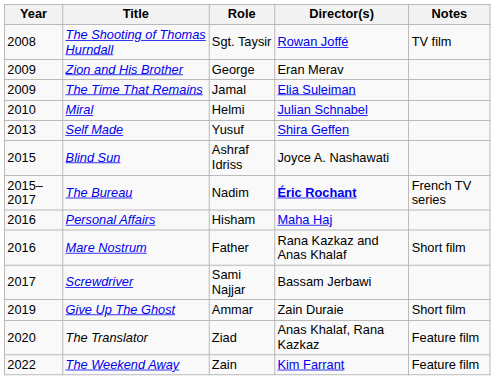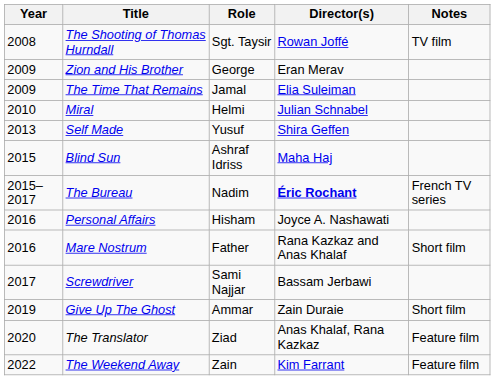 <table class="wikitable sortable">
 <tr>
 <th>Year</th>
 <th>Title</th>
 <th>Role</th>
 <th>Director(s)</th>
 <th class="unsortable">Notes</th>
 </tr>
 <tr>
 <td>2008</td>
 <td><em><a href='#'>The Shooting of Thomas Hurndall</a></em></td>
 <td>Sgt. Taysir</td>
 <td><a href='#'>Rowan Joffé</a></td>
 <td>TV film</td>
 </tr>
 <tr>
 <td>2009</td>
 <td><em><a href='#'>Zion and His Brother</a></em></td>
 <td>George</td>
 <td>Eran Merav</td>
 <td></td>
 </tr>
 <tr>
 <td>2009</td>
 <td><em><a href='#'>The Time That Remains</a></em></td>
 <td>Jamal</td>
 <td><a href='#'>Elia Suleiman</a></td>
 <td></td>
 </tr>
 <tr>
 <td>2010</td>
 <td><em><a href='#'>Miral</a></em></td>
 <td>Helmi</td>
 <td><a href='#'>Julian Schnabel</a></td>
 <td></td>
 </tr>
 <tr>
 <td>2013</td>
 <td><em><a href='#'>Self Made</a></em></td>
 <td>Yusuf</td>
 <td><a href='#'>Shira Geffen</a></td>
 <td></td>
 </tr>
 <tr>
 <td>2015</td>
 <td><em><a href='#'>Blind Sun</a></em></td>
 <td>Ashraf Idriss</td>
-<td>Joyce A. Nashawati</td>
+<td><a href='#'>Maha Haj</a></td>
 <td></td>
 </tr>
 <tr>
 <td>2015–2017</td>
 <td><em><a href='#'>The Bureau</a></em></td>
 <td>Nadim</td>
 <td><strong><a href='#'>Éric Rochant</a></strong></td>
 <td>French TV series</td>
 </tr>
 <tr>
 <td>2016</td>
 <td><em><a href='#'>Personal Affairs</a></em></td>
 <td>Hisham</td>
-<td><a href='#'>Maha Haj</a></td>
+<td>Joyce A. Nashawati</td>
 <td></td>
 </tr>
 <tr>
 <td>2016</td>
 <td><em><a href='#'>Mare Nostrum</a></em></td>
 <td>Father</td>
 <td>Rana Kazkaz and Anas Khalaf</td>
 <td>Short film</td>
 </tr>
 <tr>
 <td>2017</td>
 <td><em><a href='#'>Screwdriver</a></em></td>
 <td>Sami Najjar</td>
 <td>Bassam Jerbawi</td>
 <td></td>
 </tr>
 <tr>
 <td>2019</td>
 <td><em><a href='#'>Give Up The Ghost</a></em></td>
 <td>Ammar</td>
 <td>Zain Duraie</td>
 <td>Short film</td>
 </tr>
 <tr>
 <td>2020</td>
 <td><em>The Translator</em></td>
 <td>Ziad</td>
 <td>Anas Khalaf, Rana Kazkaz</td>
 <td>Feature film</td>
 </tr>
 <tr>
 <td>2022</td>
 <td><em><a href='#'>The Weekend Away</a></em></td>
 <td>Zain</td>
 <td><a href='#'>Kim Farrant</a></td>
 <td>Feature film</td>
 </tr>
 </table>
